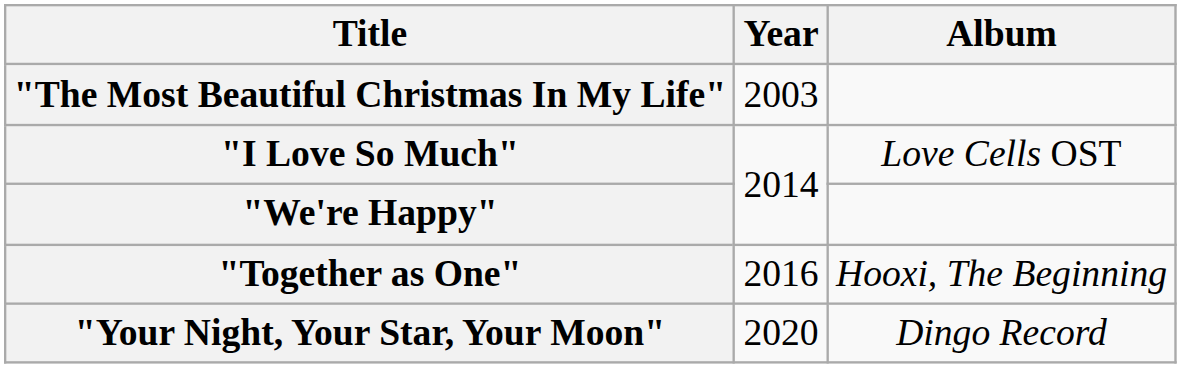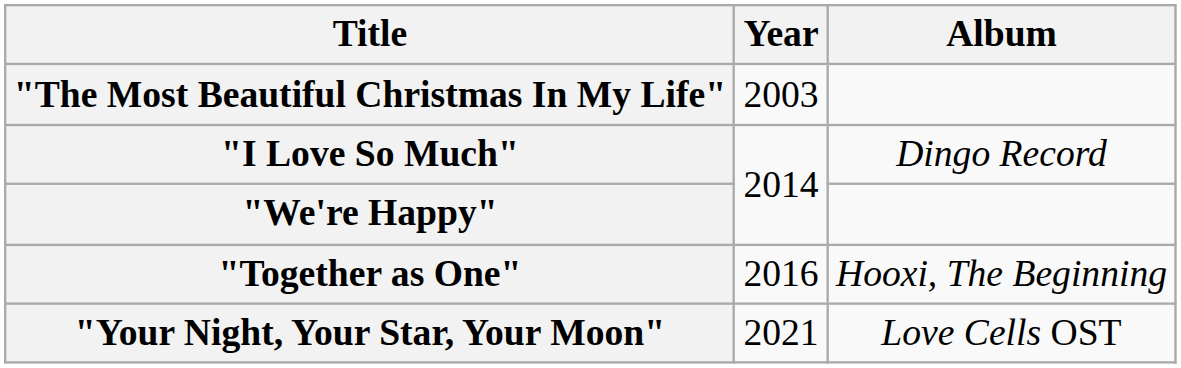 <table class="wikitable plainrowheaders" style="text-align:center">
 <tr>
 <th scope="col">Title</th>
 <th scope="col">Year</th>
 <th scope="col">Album</th>
 </tr>
 <tr>
 <th scope="row">"The Most Beautiful Christmas In My Life"<br></th>
 <td>2003</td>
 <td></td>
 </tr>
 <tr>
 <th scope="row">"I Love So Much"</th>
 <td rowspan="2">2014</td>
-<td><em>Love Cells</em> OST</td>
+<td><em>Dingo Record</em></td>
 </tr>
 <tr>
 <th scope="row">"We're Happy"</th>
 <td></td>
 </tr>
 <tr>
 <th scope="row">"Together as One"<br></th>
 <td>2016</td>
 <td><em>Hooxi, The Beginning</em></td>
 </tr>
 <tr>
 <th scope="row">"Your Night, Your Star, Your Moon"<br></th>
-<td>2020</td>
-<td><em>Dingo Record</em></td>
+<td>2021</td>
+<td><em>Love Cells</em> OST</td>
 </tr>
 </table>
